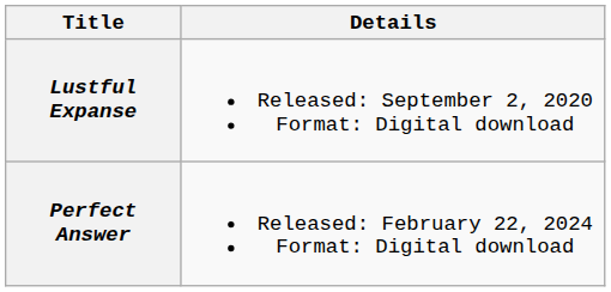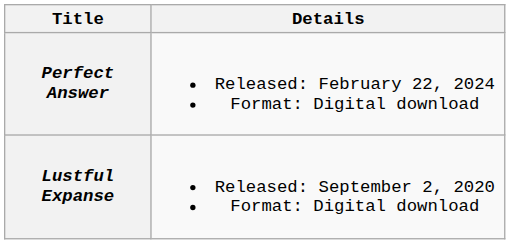 <table class="wikitable plainrowheaders" style="text-align:center;">
 <tr>
 <th scope="col" style="width:8em;">Title</th>
 <th scope="col" style="width:20em;">Details</th>
 </tr>
 <tr>
+<th scope="row"><em>Perfect Answer</em></th>
+<td><br><ul><li>Released: February 22, 2024</li><li>Format: Digital download</li></ul></td>
+</tr>
+<tr>
 <th scope="row"><em>Lustful Expanse</em></th>
 <td><br><ul><li>Released: September 2, 2020</li><li>Format: Digital download</li></ul></td>
 </tr>
-<tr>
-<th scope="row"><em>Perfect Answer</em></th>
-<td><br><ul><li>Released: February 22, 2024</li><li>Format: Digital download</li></ul></td>
-</tr>
 </table>
